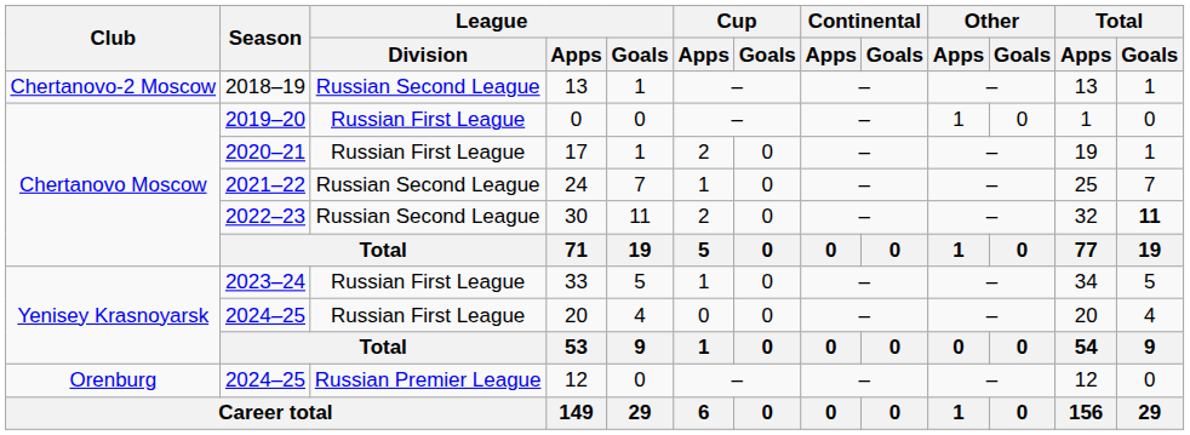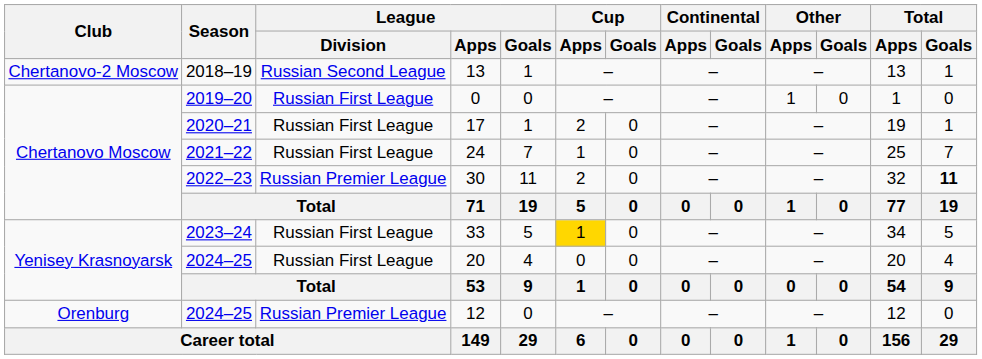 <table class="wikitable" style="text-align: center;">
 <tr>
 <th rowspan=2>Club</th>
 <th rowspan=2>Season</th>
 <th colspan=3>League</th>
 <th colspan=2>Cup</th>
 <th colspan=2>Continental</th>
 <th colspan=2>Other</th>
 <th colspan=2>Total</th>
 </tr>
 <tr>
 <th>Division</th>
 <th>Apps</th>
 <th>Goals</th>
 <th>Apps</th>
 <th>Goals</th>
 <th>Apps</th>
 <th>Goals</th>
 <th>Apps</th>
 <th>Goals</th>
 <th>Apps</th>
 <th>Goals</th>
 </tr>
 <tr>
 <td><a href='#'>Chertanovo-2 Moscow</a></td>
 <td>2018–19</td>
 <td><a href='#'>Russian Second League</a></td>
 <td>13</td>
 <td>1</td>
 <td colspan=2>–</td>
 <td colspan=2>–</td>
 <td colspan=2>–</td>
 <td>13</td>
 <td>1</td>
 </tr>
 <tr>
 <td rowspan="5"><a href='#'>Chertanovo Moscow</a></td>
 <td><a href='#'>2019–20</a></td>
 <td><a href='#'>Russian First League</a></td>
 <td>0</td>
 <td>0</td>
 <td colspan=2>–</td>
 <td colspan=2>–</td>
 <td>1</td>
 <td>0</td>
 <td>1</td>
 <td>0</td>
 </tr>
 <tr>
 <td><a href='#'>2020–21</a></td>
 <td>Russian First League</td>
 <td>17</td>
 <td>1</td>
 <td>2</td>
 <td>0</td>
 <td colspan=2>–</td>
 <td colspan=2>–</td>
 <td>19</td>
 <td>1</td>
 </tr>
 <tr>
 <td><a href='#'>2021–22</a></td>
-<td>Russian Second League</td>
+<td>Russian First League</td>
 <td>24</td>
 <td>7</td>
 <td>1</td>
 <td>0</td>
 <td colspan=2>–</td>
 <td colspan=2>–</td>
 <td>25</td>
 <td>7</td>
 </tr>
 <tr>
 <td><a href='#'>2022–23</a></td>
-<td>Russian Second League</td>
+<td><a href='#'>Russian Premier League</a></td>
 <td>30</td>
 <td>11</td>
 <td>2</td>
 <td>0</td>
 <td colspan=2>–</td>
 <td colspan=2>–</td>
 <td>32</td>
 <td><strong>11</strong></td>
 </tr>
 <tr>
 <th colspan=2>Total</th>
 <th>71</th>
 <th>19</th>
 <th>5</th>
 <th>0</th>
 <th>0</th>
 <th>0</th>
 <th>1</th>
 <th>0</th>
 <th>77</th>
 <th>19</th>
 </tr>
 <tr>
 <td rowspan="3"><a href='#'>Yenisey Krasnoyarsk</a></td>
 <td><a href='#'>2023–24</a></td>
 <td>Russian First League</td>
 <td>33</td>
 <td>5</td>
-<td>1</td>
+<td style="background: gold;">1</td>
 <td>0</td>
 <td colspan=2>–</td>
 <td colspan=2>–</td>
 <td>34</td>
 <td>5</td>
 </tr>
 <tr>
 <td><a href='#'>2024–25</a></td>
 <td>Russian First League</td>
 <td>20</td>
 <td>4</td>
 <td>0</td>
 <td>0</td>
 <td colspan=2>–</td>
 <td colspan=2>–</td>
 <td>20</td>
 <td>4</td>
 </tr>
 <tr>
 <th colspan=2>Total</th>
 <th>53</th>
 <th>9</th>
 <th>1</th>
 <th>0</th>
 <th>0</th>
 <th>0</th>
 <th>0</th>
 <th>0</th>
 <th>54</th>
 <th>9</th>
 </tr>
 <tr>
 <td><a href='#'>Orenburg</a></td>
 <td><a href='#'>2024–25</a></td>
 <td><a href='#'>Russian Premier League</a></td>
 <td>12</td>
 <td>0</td>
 <td colspan=2>–</td>
 <td colspan=2>–</td>
 <td colspan=2>–</td>
 <td>12</td>
 <td>0</td>
 </tr>
 <tr>
 <th colspan=3>Career total</th>
 <th>149</th>
 <th>29</th>
 <th>6</th>
 <th>0</th>
 <th>0</th>
 <th>0</th>
 <th>1</th>
 <th>0</th>
 <th>156</th>
 <th>29</th>
 </tr>
 </table>
